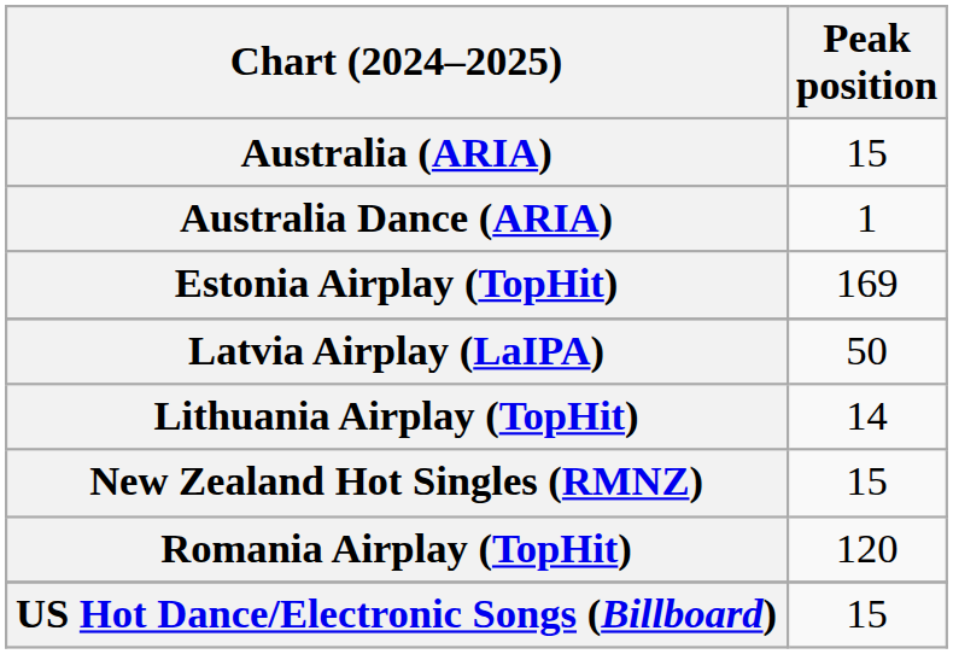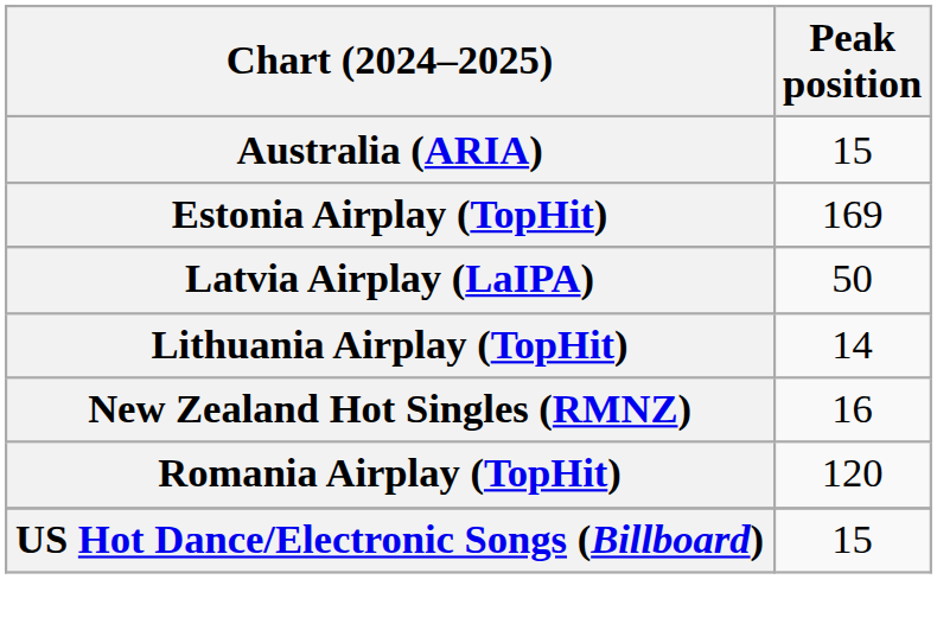 <table class="wikitable sortable plainrowheaders" style="text-align:center">
 <tr>
 <th scope="col">Chart (2024–2025)</th>
 <th scope="col">Peak<br>position</th>
 </tr>
 <tr>
 <th scope="row">Australia (<a href='#'>ARIA</a>)</th>
 <td>15</td>
-</tr>
-<tr>
-<th scope="row">Australia Dance (<a href='#'>ARIA</a>)</th>
-<td>1</td>
 </tr>
 <tr>
 <th scope="row">Estonia Airplay (<a href='#'>TopHit</a>)</th>
 <td>169</td>
 </tr>
 <tr>
 </tr>
 <tr>
 <th scope="row">Latvia Airplay (<a href='#'>LaIPA</a>)</th>
 <td>50</td>
 </tr>
 <tr>
 <th scope="row">Lithuania Airplay (<a href='#'>TopHit</a>)</th>
 <td>14</td>
 </tr>
 <tr>
 <th scope="row">New Zealand Hot Singles (<a href='#'>RMNZ</a>)</th>
-<td>15</td>
+<td>16</td>
 </tr>
 <tr>
 <th scope="row">Romania Airplay (<a href='#'>TopHit</a>)</th>
 <td>120</td>
 </tr>
 <tr>
 </tr>
 <tr>
 </tr>
 <tr>
 </tr>
 <tr>
 <th scope="row">US <a href='#'>Hot Dance/Electronic Songs</a> (<em><a href='#'>Billboard</a></em>)</th>
 <td>15</td>
 </tr>
 </table>
